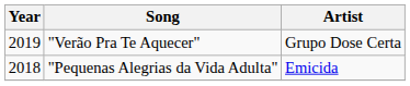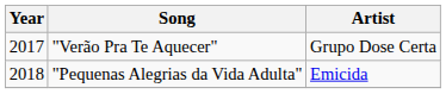 <table class="wikitable">
 <tr>
 <th>Year</th>
 <th>Song</th>
 <th>Artist</th>
 </tr>
 <tr>
-<td>2019</td>
+<td>2017</td>
 <td>"Verão Pra Te Aquecer"</td>
 <td>Grupo Dose Certa</td>
 </tr>
 <tr>
 <td>2018</td>
 <td>"Pequenas Alegrias da Vida Adulta"</td>
 <td><a href='#'>Emicida</a></td>
 </tr>
 <tr>
 </tr>
 </table>
